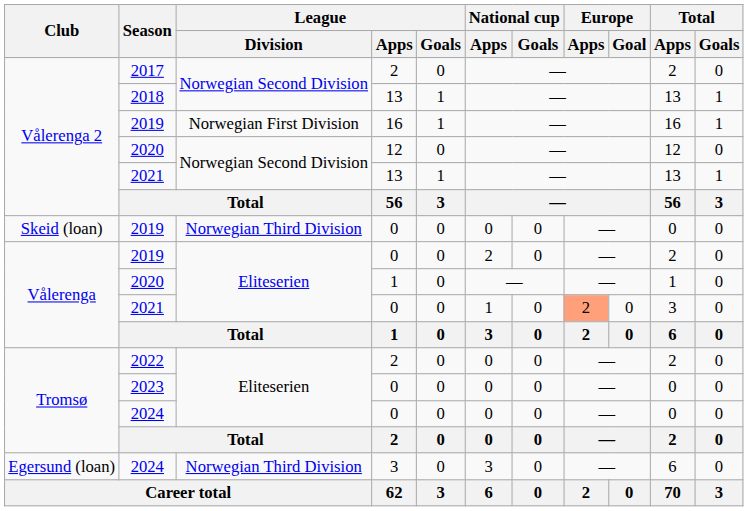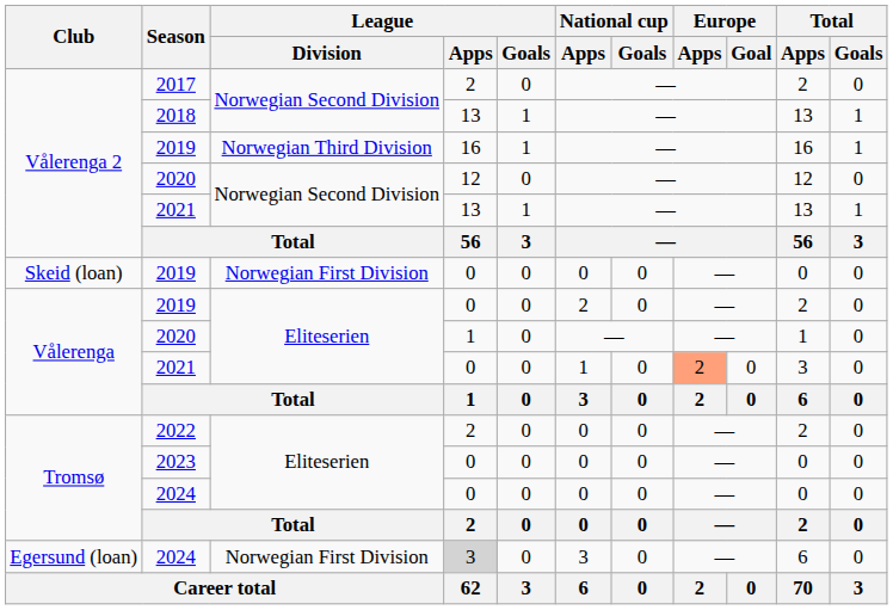 <table class="wikitable" style="text-align: center">
 <tr>
 <th rowspan="2">Club</th>
 <th rowspan="2">Season</th>
 <th colspan="3">League</th>
 <th colspan="2">National cup</th>
 <th colspan="2">Europe</th>
 <th colspan="2">Total</th>
 </tr>
 <tr>
 <th>Division</th>
 <th>Apps</th>
 <th>Goals</th>
 <th>Apps</th>
 <th>Goals</th>
 <th>Apps</th>
 <th>Goal</th>
 <th>Apps</th>
 <th>Goals</th>
 </tr>
 <tr>
 <td rowspan=6><a href='#'>Vålerenga 2</a></td>
 <td><a href='#'>2017</a></td>
 <td rowspan=2><a href='#'>Norwegian Second Division</a></td>
 <td>2</td>
 <td>0</td>
 <td colspan=4>—</td>
 <td>2</td>
 <td>0</td>
 </tr>
 <tr>
 <td><a href='#'>2018</a></td>
 <td>13</td>
 <td>1</td>
 <td colspan=4>—</td>
 <td>13</td>
 <td>1</td>
 </tr>
 <tr>
 <td><a href='#'>2019</a></td>
-<td>Norwegian First Division</td>
+<td><a href='#'>Norwegian Third Division</a></td>
 <td>16</td>
 <td>1</td>
 <td colspan=4>—</td>
 <td>16</td>
 <td>1</td>
 </tr>
 <tr>
 <td><a href='#'>2020</a></td>
 <td rowspan=2>Norwegian Second Division</td>
 <td>12</td>
 <td>0</td>
 <td colspan=4>—</td>
 <td>12</td>
 <td>0</td>
 </tr>
 <tr>
 <td><a href='#'>2021</a></td>
 <td>13</td>
 <td>1</td>
 <td colspan=4>—</td>
 <td>13</td>
 <td>1</td>
 </tr>
 <tr>
 <th colspan=2>Total</th>
 <th>56</th>
 <th>3</th>
 <th colspan="4">—</th>
 <th>56</th>
 <th>3</th>
 </tr>
 <tr>
 <td><a href='#'>Skeid</a> (loan)</td>
 <td><a href='#'>2019</a></td>
-<td><a href='#'>Norwegian Third Division</a></td>
+<td><a href='#'>Norwegian First Division</a></td>
 <td>0</td>
 <td>0</td>
 <td>0</td>
 <td>0</td>
 <td colspan=2>—</td>
 <td>0</td>
 <td>0</td>
 </tr>
 <tr>
 <td rowspan=4><a href='#'>Vålerenga</a></td>
 <td><a href='#'>2019</a></td>
 <td rowspan=3><a href='#'>Eliteserien</a></td>
 <td>0</td>
 <td>0</td>
 <td>2</td>
 <td>0</td>
 <td colspan=2>—</td>
 <td>2</td>
 <td>0</td>
 </tr>
 <tr>
 <td><a href='#'>2020</a></td>
 <td>1</td>
 <td>0</td>
 <td colspan=2>—</td>
 <td colspan=2>—</td>
 <td>1</td>
 <td>0</td>
 </tr>
 <tr>
 <td><a href='#'>2021</a></td>
 <td>0</td>
 <td>0</td>
 <td>1</td>
 <td>0</td>
 <td style="background: lightsalmon;">2</td>
 <td>0</td>
 <td>3</td>
 <td>0</td>
 </tr>
 <tr>
 <th colspan=2>Total</th>
 <th>1</th>
 <th>0</th>
 <th>3</th>
 <th>0</th>
 <th>2</th>
 <th>0</th>
 <th>6</th>
 <th>0</th>
 </tr>
 <tr>
 <td rowspan=4><a href='#'>Tromsø</a></td>
 <td><a href='#'>2022</a></td>
 <td rowspan=3>Eliteserien</td>
 <td>2</td>
 <td>0</td>
 <td>0</td>
 <td>0</td>
 <td colspan=2>—</td>
 <td>2</td>
 <td>0</td>
 </tr>
 <tr>
 <td><a href='#'>2023</a></td>
 <td>0</td>
 <td>0</td>
 <td>0</td>
 <td>0</td>
 <td colspan=2>—</td>
 <td>0</td>
 <td>0</td>
 </tr>
 <tr>
 <td><a href='#'>2024</a></td>
 <td>0</td>
 <td>0</td>
 <td>0</td>
 <td>0</td>
 <td colspan=2>—</td>
 <td>0</td>
 <td>0</td>
 </tr>
 <tr>
 <th colspan=2>Total</th>
 <th>2</th>
 <th>0</th>
 <th>0</th>
 <th>0</th>
 <th colspan=2>—</th>
 <th>2</th>
 <th>0</th>
 </tr>
 <tr>
 <td><a href='#'>Egersund</a> (loan)</td>
 <td><a href='#'>2024</a></td>
-<td><a href='#'>Norwegian Third Division</a></td>
-<td>3</td>
+<td>Norwegian First Division</td>
+<td style="background: lightgrey;">3</td>
 <td>0</td>
 <td>3</td>
 <td>0</td>
 <td colspan=2>—</td>
 <td>6</td>
 <td>0</td>
 </tr>
 <tr>
 <th colspan=3>Career total</th>
 <th>62</th>
 <th>3</th>
 <th>6</th>
 <th>0</th>
 <th>2</th>
 <th>0</th>
 <th>70</th>
 <th>3</th>
 </tr>
 </table>
